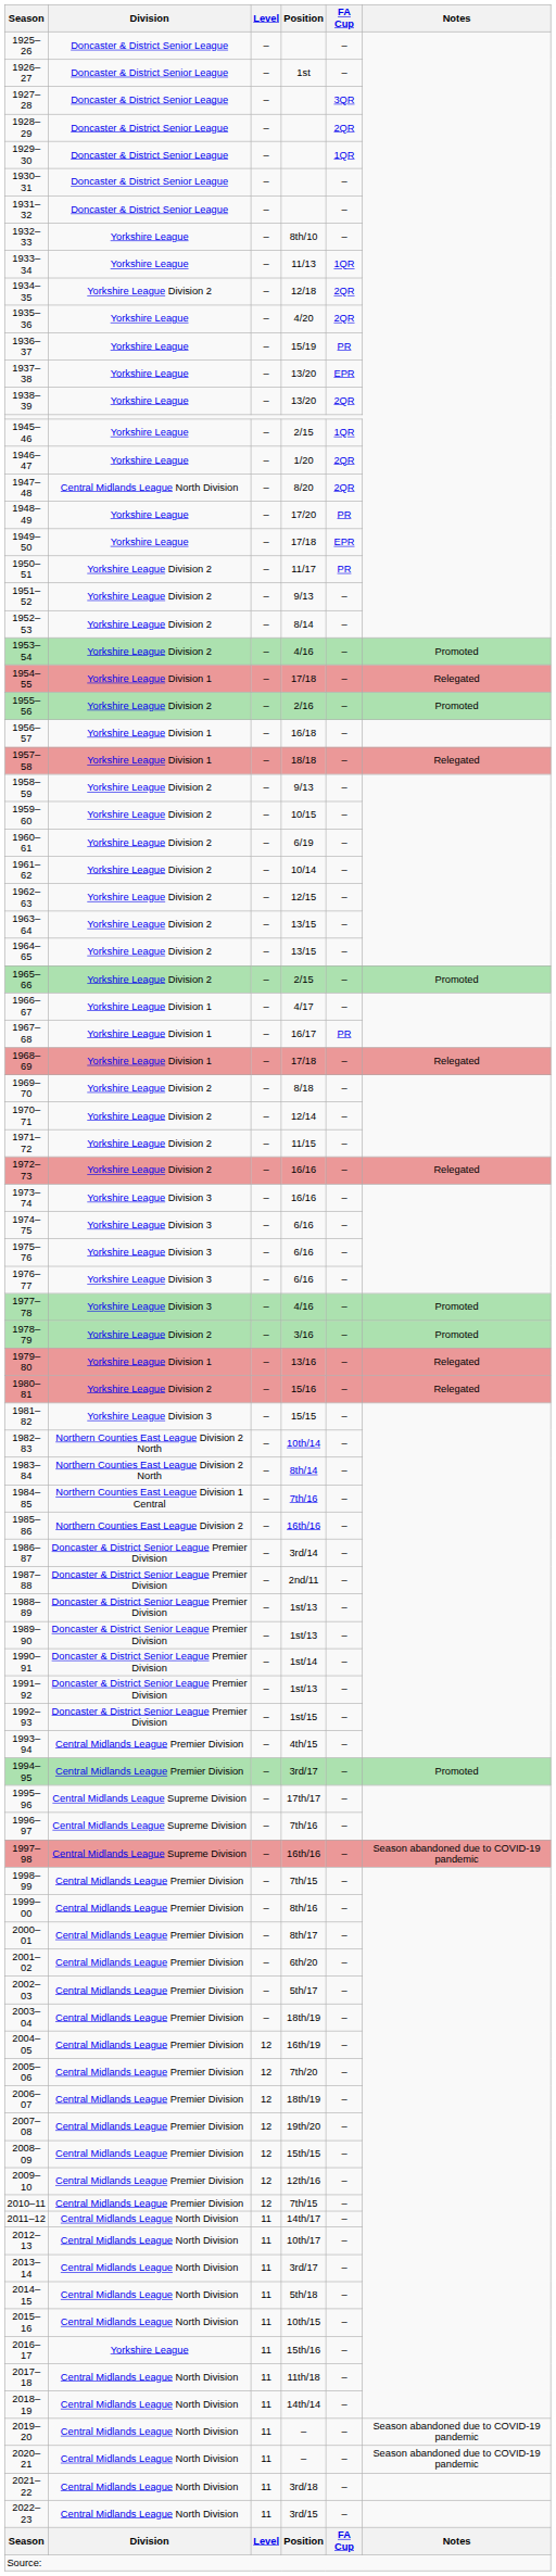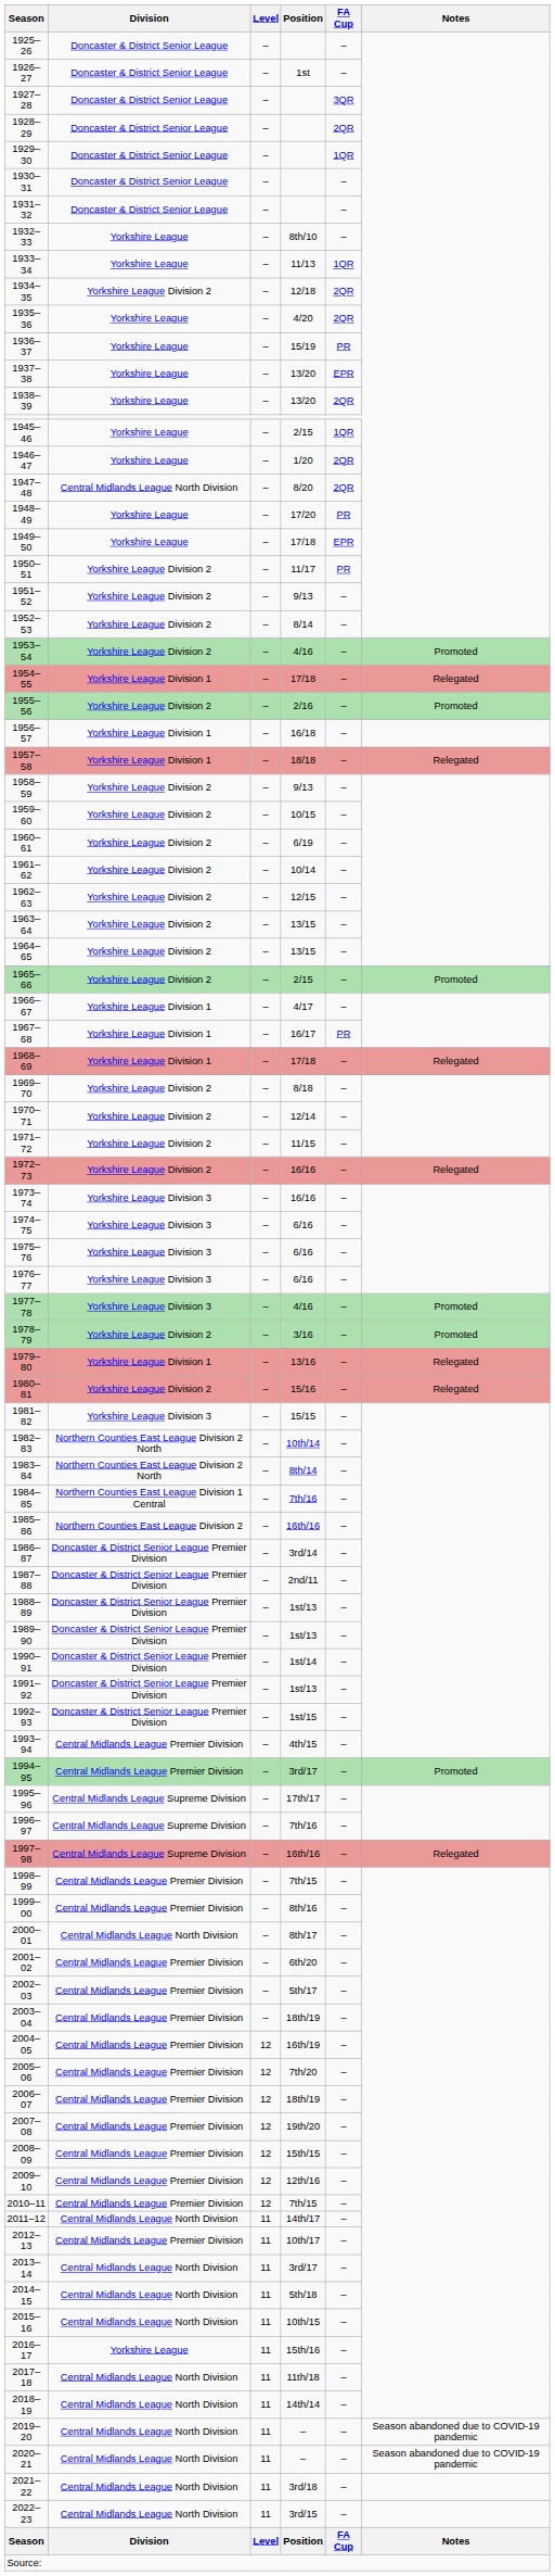 <table class="wikitable collapsible collapsed" style=text-align:center>
 <tr>
 <th>Season</th>
 <th>Division</th>
 <th><a href='#'>Level</a></th>
 <th>Position</th>
 <th><a href='#'>FA Cup</a></th>
 <th>Notes</th>
 </tr>
 <tr>
 <td>1925–26</td>
 <td><a href='#'>Doncaster & District Senior League</a></td>
 <td>–</td>
 <td></td>
 <td>–</td>
 </tr>
 <tr>
 <td>1926–27</td>
 <td><a href='#'>Doncaster & District Senior League</a></td>
 <td>–</td>
 <td>1st</td>
 <td>–</td>
 </tr>
 <tr>
 <td>1927–28</td>
 <td><a href='#'>Doncaster & District Senior League</a></td>
 <td>–</td>
 <td></td>
 <td><a href='#'>3QR</a></td>
 </tr>
 <tr>
 <td>1928–29</td>
 <td><a href='#'>Doncaster & District Senior League</a></td>
 <td>–</td>
 <td></td>
 <td><a href='#'>2QR</a></td>
 </tr>
 <tr>
 <td>1929–30</td>
 <td><a href='#'>Doncaster & District Senior League</a></td>
 <td>–</td>
 <td></td>
 <td><a href='#'>1QR</a></td>
 </tr>
 <tr>
 <td>1930–31</td>
 <td><a href='#'>Doncaster & District Senior League</a></td>
 <td>–</td>
 <td></td>
 <td>–</td>
 </tr>
 <tr>
 <td>1931–32</td>
 <td><a href='#'>Doncaster & District Senior League</a></td>
 <td>–</td>
 <td></td>
 <td>–</td>
 </tr>
 <tr>
 <td>1932–33</td>
 <td><a href='#'>Yorkshire League</a></td>
 <td>–</td>
 <td>8th/10</td>
 <td>–</td>
 </tr>
 <tr>
 <td>1933–34</td>
 <td><a href='#'>Yorkshire League</a></td>
 <td>–</td>
 <td>11/13</td>
 <td><a href='#'>1QR</a></td>
 </tr>
 <tr>
 <td>1934–35</td>
 <td><a href='#'>Yorkshire League</a> Division 2</td>
 <td>–</td>
 <td>12/18</td>
 <td><a href='#'>2QR</a></td>
 </tr>
 <tr>
 <td>1935–36</td>
 <td><a href='#'>Yorkshire League</a></td>
 <td>–</td>
 <td>4/20</td>
 <td><a href='#'>2QR</a></td>
 </tr>
 <tr>
 <td>1936–37</td>
 <td><a href='#'>Yorkshire League</a></td>
 <td>–</td>
 <td>15/19</td>
 <td><a href='#'>PR</a></td>
 </tr>
 <tr>
 <td>1937–38</td>
 <td><a href='#'>Yorkshire League</a></td>
 <td>–</td>
 <td>13/20</td>
 <td><a href='#'>EPR</a></td>
 </tr>
 <tr>
 <td>1938–39</td>
 <td><a href='#'>Yorkshire League</a></td>
 <td>–</td>
 <td>13/20</td>
 <td><a href='#'>2QR</a></td>
 </tr>
 <tr>
 <td></td>
 </tr>
 <tr>
 <td>1945–46</td>
 <td><a href='#'>Yorkshire League</a></td>
 <td>–</td>
 <td>2/15</td>
 <td><a href='#'>1QR</a></td>
 </tr>
 <tr>
 <td>1946–47</td>
 <td><a href='#'>Yorkshire League</a></td>
 <td>–</td>
 <td>1/20</td>
 <td><a href='#'>2QR</a></td>
 </tr>
 <tr>
 <td>1947–48</td>
 <td><a href='#'>Central Midlands League</a> North Division</td>
 <td>–</td>
 <td>8/20</td>
 <td><a href='#'>2QR</a></td>
 </tr>
 <tr>
 <td>1948–49</td>
 <td><a href='#'>Yorkshire League</a></td>
 <td>–</td>
 <td>17/20</td>
 <td><a href='#'>PR</a></td>
 </tr>
 <tr>
 <td>1949–50</td>
 <td><a href='#'>Yorkshire League</a></td>
 <td>–</td>
 <td>17/18</td>
 <td><a href='#'>EPR</a></td>
 </tr>
 <tr>
 <td>1950–51</td>
 <td><a href='#'>Yorkshire League</a> Division 2</td>
 <td>–</td>
 <td>11/17</td>
 <td><a href='#'>PR</a></td>
 </tr>
 <tr>
 <td>1951–52</td>
 <td><a href='#'>Yorkshire League</a> Division 2</td>
 <td>–</td>
 <td>9/13</td>
 <td>–</td>
 </tr>
 <tr>
 <td>1952–53</td>
 <td><a href='#'>Yorkshire League</a> Division 2</td>
 <td>–</td>
 <td>8/14</td>
 <td>–</td>
 </tr>
 <tr bgcolor="#ACE1AF">
 <td>1953–54</td>
 <td><a href='#'>Yorkshire League</a> Division 2</td>
 <td>–</td>
 <td>4/16</td>
 <td>–</td>
 <td>Promoted</td>
 </tr>
 <tr bgcolor="#EB9898">
 <td>1954–55</td>
 <td><a href='#'>Yorkshire League</a> Division 1</td>
 <td>–</td>
 <td>17/18</td>
 <td>–</td>
 <td>Relegated</td>
 </tr>
 <tr bgcolor="#ACE1AF">
 <td>1955–56</td>
 <td><a href='#'>Yorkshire League</a> Division 2</td>
 <td>–</td>
 <td>2/16</td>
 <td>–</td>
 <td>Promoted</td>
 </tr>
 <tr>
 <td>1956–57</td>
 <td><a href='#'>Yorkshire League</a> Division 1</td>
 <td>–</td>
 <td>16/18</td>
 <td>–</td>
 </tr>
 <tr bgcolor="#EB9898">
 <td>1957–58</td>
 <td><a href='#'>Yorkshire League</a> Division 1</td>
 <td>–</td>
 <td>18/18</td>
 <td>–</td>
 <td>Relegated</td>
 </tr>
 <tr>
 <td>1958–59</td>
 <td><a href='#'>Yorkshire League</a> Division 2</td>
 <td>–</td>
 <td>9/13</td>
 <td>–</td>
 </tr>
 <tr>
 <td>1959–60</td>
 <td><a href='#'>Yorkshire League</a> Division 2</td>
 <td>–</td>
 <td>10/15</td>
 <td>–</td>
 </tr>
 <tr>
 <td>1960–61</td>
 <td><a href='#'>Yorkshire League</a> Division 2</td>
 <td>–</td>
 <td>6/19</td>
 <td>–</td>
 </tr>
 <tr>
 <td>1961–62</td>
 <td><a href='#'>Yorkshire League</a> Division 2</td>
 <td>–</td>
 <td>10/14</td>
 <td>–</td>
 </tr>
 <tr>
 <td>1962–63</td>
 <td><a href='#'>Yorkshire League</a> Division 2</td>
 <td>–</td>
 <td>12/15</td>
 <td>–</td>
 </tr>
 <tr>
 <td>1963–64</td>
 <td><a href='#'>Yorkshire League</a> Division 2</td>
 <td>–</td>
 <td>13/15</td>
 <td>–</td>
 </tr>
 <tr>
 <td>1964–65</td>
 <td><a href='#'>Yorkshire League</a> Division 2</td>
 <td>–</td>
 <td>13/15</td>
 <td>–</td>
 </tr>
 <tr bgcolor="#ACE1AF">
 <td>1965–66</td>
 <td><a href='#'>Yorkshire League</a> Division 2</td>
 <td>–</td>
 <td>2/15</td>
 <td>–</td>
 <td>Promoted</td>
 </tr>
 <tr>
 <td>1966–67</td>
 <td><a href='#'>Yorkshire League</a> Division 1</td>
 <td>–</td>
 <td>4/17</td>
 <td>–</td>
 </tr>
 <tr>
 <td>1967–68</td>
 <td><a href='#'>Yorkshire League</a> Division 1</td>
 <td>–</td>
 <td>16/17</td>
 <td><a href='#'>PR</a></td>
 </tr>
 <tr bgcolor="#EB9898">
 <td>1968–69</td>
 <td><a href='#'>Yorkshire League</a> Division 1</td>
 <td>–</td>
 <td>17/18</td>
 <td>–</td>
 <td>Relegated</td>
 </tr>
 <tr>
 <td>1969–70</td>
 <td><a href='#'>Yorkshire League</a> Division 2</td>
 <td>–</td>
 <td>8/18</td>
 <td>–</td>
 </tr>
 <tr>
 <td>1970–71</td>
 <td><a href='#'>Yorkshire League</a> Division 2</td>
 <td>–</td>
 <td>12/14</td>
 <td>–</td>
 </tr>
 <tr>
 <td>1971–72</td>
 <td><a href='#'>Yorkshire League</a> Division 2</td>
 <td>–</td>
 <td>11/15</td>
 <td>–</td>
 </tr>
 <tr bgcolor="#EB9898">
 <td>1972–73</td>
 <td><a href='#'>Yorkshire League</a> Division 2</td>
 <td>–</td>
 <td>16/16</td>
 <td>–</td>
 <td>Relegated</td>
 </tr>
 <tr>
 <td>1973–74</td>
 <td><a href='#'>Yorkshire League</a> Division 3</td>
 <td>–</td>
 <td>16/16</td>
 <td>–</td>
 </tr>
 <tr>
 <td>1974–75</td>
 <td><a href='#'>Yorkshire League</a> Division 3</td>
 <td>–</td>
 <td>6/16</td>
 <td>–</td>
 </tr>
 <tr>
 <td>1975–76</td>
 <td><a href='#'>Yorkshire League</a> Division 3</td>
 <td>–</td>
 <td>6/16</td>
 <td>–</td>
 </tr>
 <tr>
 <td>1976–77</td>
 <td><a href='#'>Yorkshire League</a> Division 3</td>
 <td>–</td>
 <td>6/16</td>
 <td>–</td>
 </tr>
 <tr bgcolor="#ACE1AF">
 <td>1977–78</td>
 <td><a href='#'>Yorkshire League</a> Division 3</td>
 <td>–</td>
 <td>4/16</td>
 <td>–</td>
 <td>Promoted</td>
 </tr>
 <tr bgcolor="#ACE1AF">
 <td>1978–79</td>
 <td><a href='#'>Yorkshire League</a> Division 2</td>
 <td>–</td>
 <td>3/16</td>
 <td>–</td>
 <td>Promoted</td>
 </tr>
 <tr bgcolor="#EB9898">
 <td>1979–80</td>
 <td><a href='#'>Yorkshire League</a> Division 1</td>
 <td>–</td>
 <td>13/16</td>
 <td>–</td>
 <td>Relegated</td>
 </tr>
 <tr bgcolor="#EB9898">
 <td>1980–81</td>
 <td><a href='#'>Yorkshire League</a> Division 2</td>
 <td>–</td>
 <td>15/16</td>
 <td>–</td>
 <td>Relegated</td>
 </tr>
 <tr>
 <td>1981–82</td>
 <td><a href='#'>Yorkshire League</a> Division 3</td>
 <td>–</td>
 <td>15/15</td>
 <td>–</td>
 </tr>
 <tr>
 <td>1982–83</td>
 <td><a href='#'>Northern Counties East League</a> Division 2 North</td>
 <td>–</td>
 <td><a href='#'>10th/14</a></td>
 <td>–</td>
 </tr>
 <tr>
 <td>1983–84</td>
 <td><a href='#'>Northern Counties East League</a> Division 2 North</td>
 <td>–</td>
 <td><a href='#'>8th/14</a></td>
 <td>–</td>
 </tr>
 <tr>
 <td>1984–85</td>
 <td><a href='#'>Northern Counties East League</a> Division 1 Central</td>
 <td>–</td>
 <td><a href='#'>7th/16</a></td>
 <td>–</td>
 </tr>
 <tr>
 <td>1985–86</td>
 <td><a href='#'>Northern Counties East League</a> Division 2</td>
 <td>–</td>
 <td><a href='#'>16th/16</a></td>
 <td>–</td>
 </tr>
 <tr>
 <td>1986–87</td>
 <td><a href='#'>Doncaster & District Senior League</a> Premier Division</td>
 <td>–</td>
 <td>3rd/14</td>
 <td>–</td>
 </tr>
 <tr>
 <td>1987–88</td>
 <td><a href='#'>Doncaster & District Senior League</a> Premier Division</td>
 <td>–</td>
 <td>2nd/11</td>
 <td>–</td>
 </tr>
 <tr>
 <td>1988–89</td>
 <td><a href='#'>Doncaster & District Senior League</a> Premier Division</td>
 <td>–</td>
 <td>1st/13</td>
 <td>–</td>
 </tr>
 <tr>
 <td>1989–90</td>
 <td><a href='#'>Doncaster & District Senior League</a> Premier Division</td>
 <td>–</td>
 <td>1st/13</td>
 <td>–</td>
 </tr>
 <tr>
 <td>1990–91</td>
 <td><a href='#'>Doncaster & District Senior League</a> Premier Division</td>
 <td>–</td>
 <td>1st/14</td>
 <td>–</td>
 </tr>
 <tr>
 <td>1991–92</td>
 <td><a href='#'>Doncaster & District Senior League</a> Premier Division</td>
 <td>–</td>
 <td>1st/13</td>
 <td>–</td>
 </tr>
 <tr>
 <td>1992–93</td>
 <td><a href='#'>Doncaster & District Senior League</a> Premier Division</td>
 <td>–</td>
 <td>1st/15</td>
 <td>–</td>
 </tr>
 <tr>
 <td>1993–94</td>
 <td><a href='#'>Central Midlands League</a> Premier Division</td>
 <td>–</td>
 <td>4th/15</td>
 <td>–</td>
 </tr>
 <tr bgcolor="#ACE1AF">
 <td>1994–95</td>
 <td><a href='#'>Central Midlands League</a> Premier Division</td>
 <td>–</td>
 <td>3rd/17</td>
 <td>–</td>
 <td>Promoted</td>
 </tr>
 <tr>
 <td>1995–96</td>
 <td><a href='#'>Central Midlands League</a> Supreme Division</td>
 <td>–</td>
 <td>17th/17</td>
 <td>–</td>
 </tr>
 <tr>
 <td>1996–97</td>
 <td><a href='#'>Central Midlands League</a> Supreme Division</td>
 <td>–</td>
 <td>7th/16</td>
 <td>–</td>
 </tr>
 <tr bgcolor="#EB9898">
 <td>1997–98</td>
 <td><a href='#'>Central Midlands League</a> Supreme Division</td>
 <td>–</td>
 <td>16th/16</td>
 <td>–</td>
-<td>Season abandoned due to COVID-19 pandemic</td>
+<td>Relegated</td>
 </tr>
 <tr>
 <td>1998–99</td>
 <td><a href='#'>Central Midlands League</a> Premier Division</td>
 <td>–</td>
 <td>7th/15</td>
 <td>–</td>
 </tr>
 <tr>
 <td>1999–00</td>
 <td><a href='#'>Central Midlands League</a> Premier Division</td>
 <td>–</td>
 <td>8th/16</td>
 <td>–</td>
 </tr>
 <tr>
 <td>2000–01</td>
-<td><a href='#'>Central Midlands League</a> Premier Division</td>
+<td><a href='#'>Central Midlands League</a> North Division</td>
 <td>–</td>
 <td>8th/17</td>
 <td>–</td>
 </tr>
 <tr>
 <td>2001–02</td>
 <td><a href='#'>Central Midlands League</a> Premier Division</td>
 <td>–</td>
 <td>6th/20</td>
 <td>–</td>
 </tr>
 <tr>
 <td>2002–03</td>
 <td><a href='#'>Central Midlands League</a> Premier Division</td>
 <td>–</td>
 <td>5th/17</td>
 <td>–</td>
 </tr>
 <tr>
 <td>2003–04</td>
 <td><a href='#'>Central Midlands League</a> Premier Division</td>
 <td>–</td>
 <td>18th/19</td>
 <td>–</td>
 </tr>
 <tr>
 <td>2004–05</td>
 <td><a href='#'>Central Midlands League</a> Premier Division</td>
 <td>12</td>
 <td>16th/19</td>
 <td>–</td>
 </tr>
 <tr>
 <td>2005–06</td>
 <td><a href='#'>Central Midlands League</a> Premier Division</td>
 <td>12</td>
 <td>7th/20</td>
 <td>–</td>
 </tr>
 <tr>
 <td>2006–07</td>
 <td><a href='#'>Central Midlands League</a> Premier Division</td>
 <td>12</td>
 <td>18th/19</td>
 <td>–</td>
 </tr>
 <tr>
 <td>2007–08</td>
 <td><a href='#'>Central Midlands League</a> Premier Division</td>
 <td>12</td>
 <td>19th/20</td>
 <td>–</td>
 </tr>
 <tr>
 <td>2008–09</td>
 <td><a href='#'>Central Midlands League</a> Premier Division</td>
 <td>12</td>
 <td>15th/15</td>
 <td>–</td>
 </tr>
 <tr>
 <td>2009–10</td>
 <td><a href='#'>Central Midlands League</a> Premier Division</td>
 <td>12</td>
 <td>12th/16</td>
 <td>–</td>
 </tr>
 <tr>
 <td>2010–11</td>
 <td><a href='#'>Central Midlands League</a> Premier Division</td>
 <td>12</td>
 <td>7th/15</td>
 <td>–</td>
 </tr>
 <tr>
 <td>2011–12</td>
 <td><a href='#'>Central Midlands League</a> North Division</td>
 <td>11</td>
 <td>14th/17</td>
 <td>–</td>
 </tr>
 <tr>
 <td>2012–13</td>
-<td><a href='#'>Central Midlands League</a> North Division</td>
+<td><a href='#'>Central Midlands League</a> Premier Division</td>
 <td>11</td>
 <td>10th/17</td>
 <td>–</td>
 </tr>
 <tr>
 <td>2013–14</td>
 <td><a href='#'>Central Midlands League</a> North Division</td>
 <td>11</td>
 <td>3rd/17</td>
 <td>–</td>
 </tr>
 <tr>
 <td>2014–15</td>
 <td><a href='#'>Central Midlands League</a> North Division</td>
 <td>11</td>
 <td>5th/18</td>
 <td>–</td>
 </tr>
 <tr>
 <td>2015–16</td>
 <td><a href='#'>Central Midlands League</a> North Division</td>
 <td>11</td>
 <td>10th/15</td>
 <td>–</td>
 </tr>
 <tr>
 <td>2016–17</td>
 <td><a href='#'>Yorkshire League</a></td>
 <td>11</td>
 <td>15th/16</td>
 <td>–</td>
 </tr>
 <tr>
 <td>2017–18</td>
 <td><a href='#'>Central Midlands League</a> North Division</td>
 <td>11</td>
 <td>11th/18</td>
 <td>–</td>
 </tr>
 <tr>
 <td>2018–19</td>
 <td><a href='#'>Central Midlands League</a> North Division</td>
 <td>11</td>
 <td>14th/14</td>
 <td>–</td>
 </tr>
 <tr>
 <td>2019–20</td>
 <td><a href='#'>Central Midlands League</a> North Division</td>
 <td>11</td>
 <td>–</td>
 <td>–</td>
 <td>Season abandoned due to COVID-19 pandemic</td>
 </tr>
 <tr>
 <td>2020–21</td>
 <td><a href='#'>Central Midlands League</a> North Division</td>
 <td>11</td>
 <td>–</td>
 <td>–</td>
 <td>Season abandoned due to COVID-19 pandemic</td>
 </tr>
 <tr>
 <td>2021–22</td>
 <td><a href='#'>Central Midlands League</a> North Division</td>
 <td>11</td>
 <td>3rd/18</td>
 <td>–</td>
 <td></td>
 </tr>
 <tr>
 <td>2022–23</td>
 <td><a href='#'>Central Midlands League</a> North Division</td>
 <td>11</td>
 <td>3rd/15</td>
 <td>–</td>
 <td></td>
 </tr>
 <tr>
 <th>Season</th>
 <th>Division</th>
 <th><a href='#'>Level</a></th>
 <th>Position</th>
 <th><a href='#'>FA Cup</a></th>
 <th>Notes</th>
 </tr>
 <tr>
 <td align=left colspan=7>Source: </td>
 </tr>
 </table>
